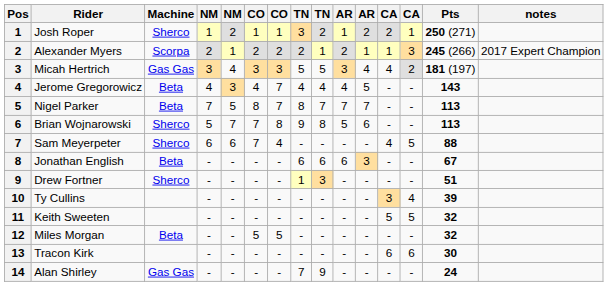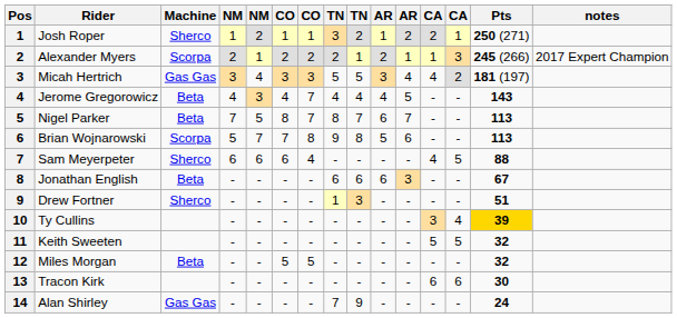 <table class="wikitable" style="font-size: 85%; text-align:center">
 <tr valign="top">
 <th valign="middle">Pos</th>
 <th valign="middle">Rider</th>
 <th valign="middle">Machine</th>
 <th>NM<br></th>
 <th>NM<br></th>
 <th>CO<br></th>
 <th>CO<br></th>
 <th>TN<br></th>
 <th>TN<br></th>
 <th>AR<br></th>
 <th>AR<br></th>
 <th>CA<br></th>
 <th>CA<br></th>
 <th valign="middle">Pts</th>
 <th>notes</th>
 </tr>
 <tr>
 <th>1</th>
 <td align="left"> Josh Roper</td>
 <td><a href='#'>Sherco</a></td>
 <td style="background:#ffffbf;">1</td>
 <td style="background:#dfdfdf;">2</td>
 <td style="background:#ffffbf;">1</td>
 <td style="background:#ffffbf;">1</td>
 <td style="background:#ffdf9f;">3</td>
 <td style="background:#dfdfdf;">2</td>
 <td style="background:#ffffbf;">1</td>
 <td style="background:#dfdfdf;">2</td>
 <td style="background:#dfdfdf;">2</td>
 <td style="background:#ffffbf;">1</td>
 <td><strong>250</strong> (271)</td>
 <td></td>
 </tr>
 <tr>
 <th>2</th>
 <td align="left"> Alexander Myers</td>
 <td><a href='#'>Scorpa</a></td>
 <td style="background:#dfdfdf;">2</td>
 <td style="background:#ffffbf;">1</td>
 <td style="background:#dfdfdf;">2</td>
 <td style="background:#dfdfdf;">2</td>
 <td style="background:#dfdfdf;">2</td>
 <td style="background:#ffffbf;">1</td>
 <td style="background:#dfdfdf;">2</td>
 <td style="background:#ffffbf;">1</td>
 <td style="background:#ffffbf;">1</td>
 <td style="background:#ffdf9f;">3</td>
 <td><strong>245</strong> (266)</td>
 <td>2017 Expert Champion</td>
 </tr>
 <tr>
 <th>3</th>
 <td align="left"> Micah Hertrich</td>
 <td><a href='#'>Gas Gas</a></td>
 <td style="background:#ffdf9f;">3</td>
 <td>4</td>
 <td style="background:#ffdf9f;">3</td>
 <td style="background:#ffdf9f;">3</td>
 <td>5</td>
 <td>5</td>
 <td style="background:#ffdf9f;">3</td>
 <td>4</td>
 <td>4</td>
 <td style="background:#dfdfdf;">2</td>
 <td><strong>181</strong> (197)</td>
 <td></td>
 </tr>
 <tr>
 <th>4</th>
 <td align="left"> Jerome Gregorowicz</td>
 <td><a href='#'>Beta</a></td>
 <td>4</td>
 <td style="background:#ffdf9f;">3</td>
 <td>4</td>
 <td>7</td>
 <td>4</td>
 <td>4</td>
 <td>4</td>
 <td>5</td>
 <td>-</td>
 <td>-</td>
 <td><strong>143</strong></td>
 <td></td>
 </tr>
 <tr>
 <th>5</th>
 <td align="left"> Nigel Parker</td>
 <td><a href='#'>Beta</a></td>
 <td>7</td>
 <td>5</td>
 <td>8</td>
 <td>7</td>
 <td>8</td>
 <td>7</td>
-<td>7</td>
+<td>6</td>
 <td>7</td>
 <td>-</td>
 <td>-</td>
 <td><strong>113</strong></td>
 <td></td>
 </tr>
 <tr>
 <th>6</th>
 <td align="left"> Brian Wojnarowski</td>
-<td><a href='#'>Sherco</a></td>
+<td><a href='#'>Scorpa</a></td>
 <td>5</td>
 <td>7</td>
 <td>7</td>
 <td>8</td>
 <td>9</td>
 <td>8</td>
 <td>5</td>
 <td>6</td>
 <td>-</td>
 <td>-</td>
 <td><strong>113</strong></td>
 <td></td>
 </tr>
 <tr>
 <th>7</th>
 <td align="left"> Sam Meyerpeter</td>
 <td><a href='#'>Sherco</a></td>
 <td>6</td>
 <td>6</td>
-<td>7</td>
+<td>6</td>
 <td>4</td>
 <td>-</td>
 <td>-</td>
 <td>-</td>
 <td>-</td>
 <td>4</td>
 <td>5</td>
 <td><strong>88</strong></td>
 <td></td>
 </tr>
 <tr>
 <th>8</th>
 <td align="left"> Jonathan English</td>
 <td><a href='#'>Beta</a></td>
 <td>-</td>
 <td>-</td>
 <td>-</td>
 <td>-</td>
 <td>6</td>
 <td>6</td>
 <td>6</td>
 <td style="background:#ffdf9f;">3</td>
 <td>-</td>
 <td>-</td>
 <td><strong>67</strong></td>
 <td></td>
 </tr>
 <tr>
 <th>9</th>
 <td align="left"> Drew Fortner</td>
 <td><a href='#'>Sherco</a></td>
 <td>-</td>
 <td>-</td>
 <td>-</td>
 <td>-</td>
 <td style="background:#ffffbf;">1</td>
 <td style="background:#ffdf9f;">3</td>
 <td>-</td>
 <td>-</td>
 <td>-</td>
 <td>-</td>
 <td><strong>51</strong></td>
 <td></td>
 </tr>
 <tr>
 <th>10</th>
 <td align="left"> Ty Cullins</td>
 <td></td>
 <td>-</td>
 <td>-</td>
 <td>-</td>
 <td>-</td>
 <td>-</td>
 <td>-</td>
 <td>-</td>
 <td>-</td>
 <td style="background:#ffdf9f;">3</td>
 <td>4</td>
-<td><strong>39</strong></td>
+<td style="background: gold;"><strong>39</strong></td>
 <td></td>
 </tr>
 <tr>
 <th>11</th>
 <td align="left"> Keith Sweeten</td>
 <td></td>
 <td>-</td>
 <td>-</td>
 <td>-</td>
 <td>-</td>
 <td>-</td>
 <td>-</td>
 <td>-</td>
 <td>-</td>
 <td>5</td>
 <td>5</td>
 <td><strong>32</strong></td>
 <td></td>
 </tr>
 <tr>
 <th>12</th>
 <td align="left"> Miles Morgan</td>
 <td><a href='#'>Beta</a></td>
 <td>-</td>
 <td>-</td>
 <td>5</td>
 <td>5</td>
 <td>-</td>
 <td>-</td>
 <td>-</td>
 <td>-</td>
 <td>-</td>
 <td>-</td>
 <td><strong>32</strong></td>
 <td></td>
 </tr>
 <tr>
 <th>13</th>
 <td align="left"> Tracon Kirk</td>
 <td></td>
 <td>-</td>
 <td>-</td>
 <td>-</td>
 <td>-</td>
 <td>-</td>
 <td>-</td>
 <td>-</td>
 <td>-</td>
 <td>6</td>
 <td>6</td>
 <td><strong>30</strong></td>
 <td></td>
 </tr>
 <tr>
 <th>14</th>
 <td align="left"> Alan Shirley</td>
 <td><a href='#'>Gas Gas</a></td>
 <td>-</td>
 <td>-</td>
 <td>-</td>
 <td>-</td>
 <td>7</td>
 <td>9</td>
 <td>-</td>
 <td>-</td>
 <td>-</td>
 <td>-</td>
 <td><strong>24</strong></td>
 <td></td>
 </tr>
 </table>
